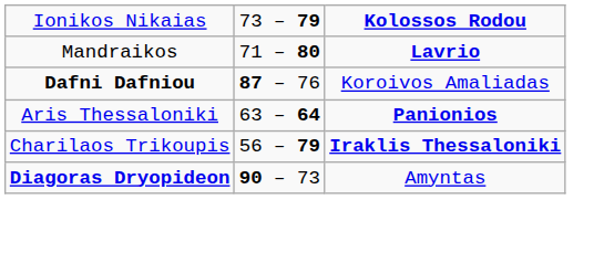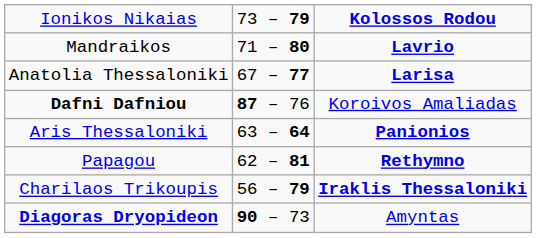 <table class="wikitable" style="text-align: center; font-size:100%">
 <tr>
 <td><a href='#'>Ionikos Nikaias</a></td>
 <td>73 – <strong>79</strong></td>
 <td><strong><a href='#'>Kolossos Rodou</a></strong></td>
 </tr>
 <tr>
 <td>Mandraikos</td>
 <td>71 – <strong>80</strong></td>
 <td><strong><a href='#'>Lavrio</a></strong></td>
 </tr>
 <tr>
+<td>Anatolia Thessaloniki</td>
+<td>67 – <strong>77</strong></td>
+<td><strong><a href='#'>Larisa</a></strong></td>
+</tr>
+<tr>
 <td><strong>Dafni Dafniou</strong></td>
 <td><strong>87</strong> – 76</td>
 <td><a href='#'>Koroivos Amaliadas</a></td>
 </tr>
 <tr>
 <td><a href='#'>Aris Thessaloniki</a></td>
 <td>63 – <strong>64</strong></td>
 <td><strong><a href='#'>Panionios</a></strong></td>
+</tr>
+<tr>
+<td><a href='#'>Papagou</a></td>
+<td>62 – <strong>81</strong></td>
+<td><strong><a href='#'>Rethymno</a></strong></td>
 </tr>
 <tr>
 <td><a href='#'>Charilaos Trikoupis</a></td>
 <td>56 – <strong>79</strong></td>
 <td><strong><a href='#'>Iraklis Thessaloniki</a></strong></td>
 </tr>
 <tr>
 <td><strong><a href='#'>Diagoras Dryopideon</a></strong></td>
 <td><strong>90</strong> – 73</td>
 <td><a href='#'>Amyntas</a></td>
 </tr>
 </table>
